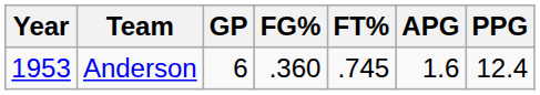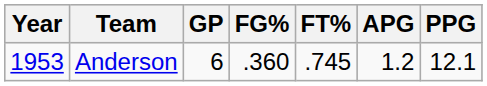 <table class="wikitable sortable" style="font-size:95%; text-align:right;">
 <tr>
 <th>Year</th>
 <th>Team</th>
 <th>GP</th>
 <th>FG%</th>
 <th>FT%</th>
 <th>APG</th>
 <th>PPG</th>
 </tr>
 <tr>
 <td style="text-align:left;"><a href='#'>1953</a></td>
 <td style="text-align:left;"><a href='#'>Anderson</a></td>
 <td>6</td>
 <td>.360</td>
 <td>.745</td>
-<td>1.6</td>
-<td>12.4</td>
+<td>1.2</td>
+<td>12.1</td>
 </tr>
 </table>
